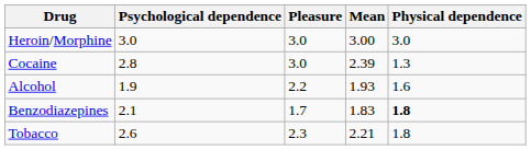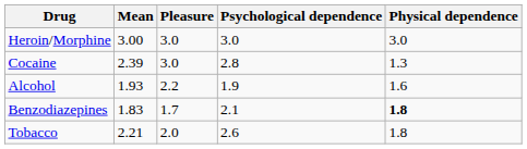 <table class="wikitable sortable">
 <tr>
 <th>Drug</th>
+<th>Mean</th>
+<th>Pleasure</th>
 <th>Psychological dependence</th>
-<th>Pleasure</th>
-<th>Mean</th>
 <th>Physical dependence</th>
 </tr>
 <tr>
 <td><a href='#'>Heroin</a>/<a href='#'>Morphine</a></td>
+<td>3.00</td>
 <td>3.0</td>
 <td>3.0</td>
-<td>3.00</td>
 <td>3.0</td>
 </tr>
 <tr>
 <td><a href='#'>Cocaine</a></td>
+<td>2.39</td>
+<td>3.0</td>
 <td>2.8</td>
-<td>3.0</td>
-<td>2.39</td>
 <td>1.3</td>
 </tr>
 <tr>
 <td><a href='#'>Alcohol</a></td>
+<td>1.93</td>
+<td>2.2</td>
 <td>1.9</td>
-<td>2.2</td>
-<td>1.93</td>
 <td>1.6</td>
 </tr>
 <tr>
 <td><a href='#'>Benzodiazepines</a></td>
+<td>1.83</td>
+<td>1.7</td>
 <td>2.1</td>
-<td>1.7</td>
-<td>1.83</td>
 <td><strong>1.8</strong></td>
 </tr>
 <tr>
 <td><a href='#'>Tobacco</a></td>
+<td>2.21</td>
+<td>2.0</td>
 <td>2.6</td>
-<td>2.3</td>
-<td>2.21</td>
 <td>1.8</td>
 </tr>
 </table>
